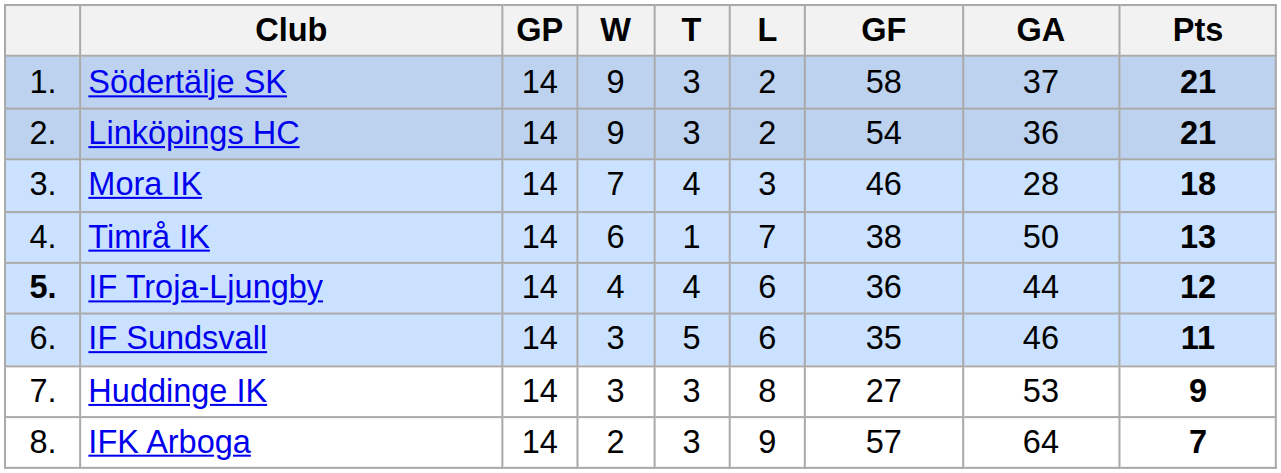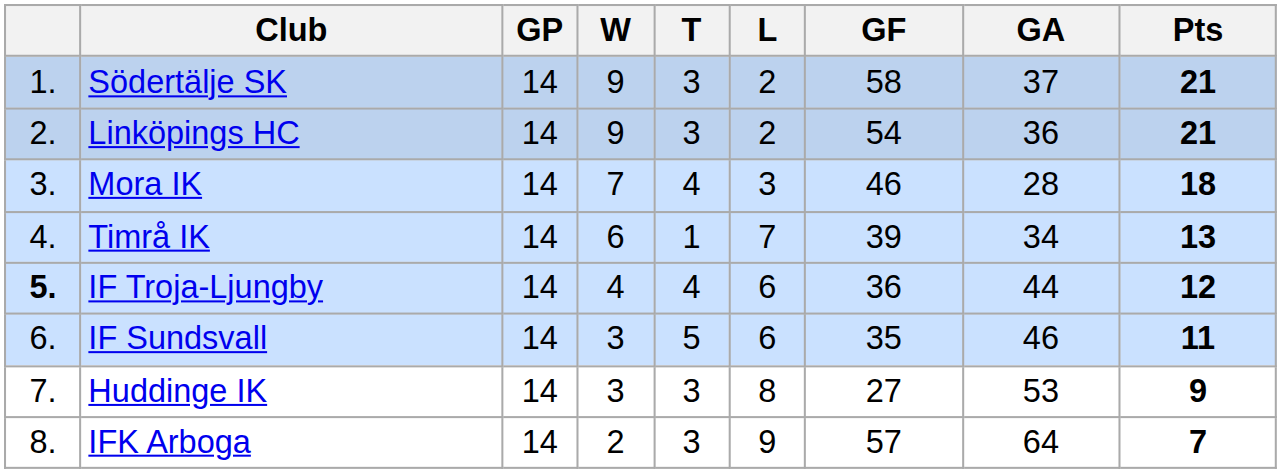 <table class="wikitable">
 <tr>
 <th width="30"></th>
 <th width="200">Club</th>
 <th width="30">GP</th>
 <th width="30">W</th>
 <th width="30">T</th>
 <th width="30">L</th>
 <th width="70">GF</th>
 <th width="70">GA</th>
 <th width="70">Pts</th>
 </tr>
 <tr bgcolor="#BCD2EE" align="center">
 <td>1.</td>
 <td align="left"><a href='#'>Södertälje SK</a></td>
 <td>14</td>
 <td>9</td>
 <td>3</td>
 <td>2</td>
 <td>58</td>
 <td>37</td>
 <td><strong>21</strong></td>
 </tr>
 <tr bgcolor="#BCD2EE" align="center">
 <td>2.</td>
 <td align="left"><a href='#'>Linköpings HC</a></td>
 <td>14</td>
 <td>9</td>
 <td>3</td>
 <td>2</td>
 <td>54</td>
 <td>36</td>
 <td><strong>21</strong></td>
 </tr>
 <tr bgcolor="#CAE1FF" align="center">
 <td>3.</td>
 <td align="left"><a href='#'>Mora IK</a></td>
 <td>14</td>
 <td>7</td>
 <td>4</td>
 <td>3</td>
 <td>46</td>
 <td>28</td>
 <td><strong>18</strong></td>
 </tr>
 <tr bgcolor="#CAE1FF" align="center">
 <td>4.</td>
 <td align="left"><a href='#'>Timrå IK</a></td>
 <td>14</td>
 <td>6</td>
 <td>1</td>
 <td>7</td>
-<td>38</td>
-<td>50</td>
+<td>39</td>
+<td>34</td>
 <td><strong>13</strong></td>
 </tr>
 <tr bgcolor="#CAE1FF" align="center">
 <td><strong>5.</strong></td>
 <td align="left"><a href='#'>IF Troja-Ljungby</a></td>
 <td>14</td>
 <td>4</td>
 <td>4</td>
 <td>6</td>
 <td>36</td>
 <td>44</td>
 <td><strong>12</strong></td>
 </tr>
 <tr bgcolor="#CAE1FF" align="center">
 <td>6.</td>
 <td align="left"><a href='#'>IF Sundsvall</a></td>
 <td>14</td>
 <td>3</td>
 <td>5</td>
 <td>6</td>
 <td>35</td>
 <td>46</td>
 <td><strong>11</strong></td>
 </tr>
 <tr bgcolor="#FFFFFF" align="center">
 <td>7.</td>
 <td align="left"><a href='#'>Huddinge IK</a></td>
 <td>14</td>
 <td>3</td>
 <td>3</td>
 <td>8</td>
 <td>27</td>
 <td>53</td>
 <td><strong>9</strong></td>
 </tr>
 <tr bgcolor="#FFFFFF" align="center">
 <td>8.</td>
 <td align="left"><a href='#'>IFK Arboga</a></td>
 <td>14</td>
 <td>2</td>
 <td>3</td>
 <td>9</td>
 <td>57</td>
 <td>64</td>
 <td><strong>7</strong></td>
 </tr>
 </table>
